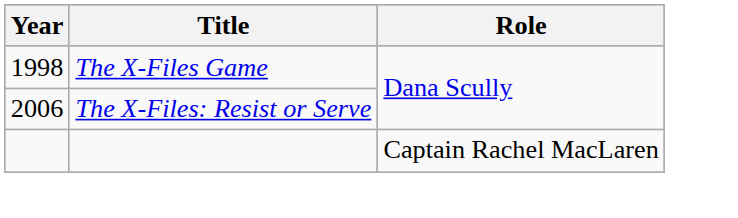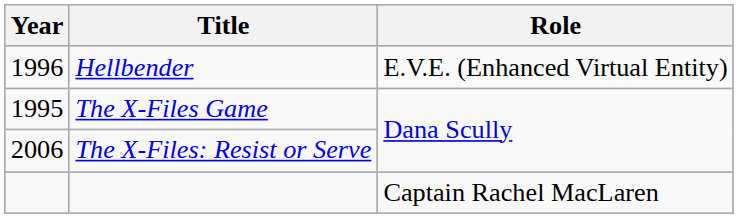 <table class = "wikitable">
 <tr>
 <th>Year</th>
 <th>Title</th>
 <th>Role</th>
 </tr>
 <tr>
-<td>1998</td>
+<td>1996</td>
+<td><em><a href='#'>Hellbender</a></em></td>
+<td>E.V.E. (Enhanced Virtual Entity)</td>
+</tr>
+<tr>
+<td>1995</td>
 <td><em><a href='#'>The X-Files Game</a></em></td>
 <td rowspan="2"><a href='#'>Dana Scully</a></td>
 </tr>
 <tr>
 <td>2006</td>
 <td><em><a href='#'>The X-Files: Resist or Serve</a></em></td>
 </tr>
 <tr>
 <td></td>
 <td></td>
 <td>Captain Rachel MacLaren</td>
 </tr>
 </table>
